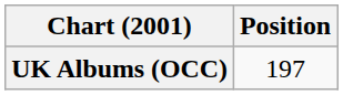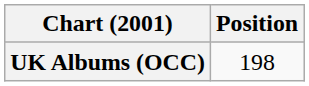 <table class="wikitable plainrowheaders" style="text-align:center">
 <tr>
 <th scope="col">Chart (2001)</th>
 <th scope="col">Position</th>
 </tr>
 <tr>
 <th scope="row">UK Albums (OCC)</th>
-<td>197</td>
+<td>198</td>
 </tr>
 </table>
